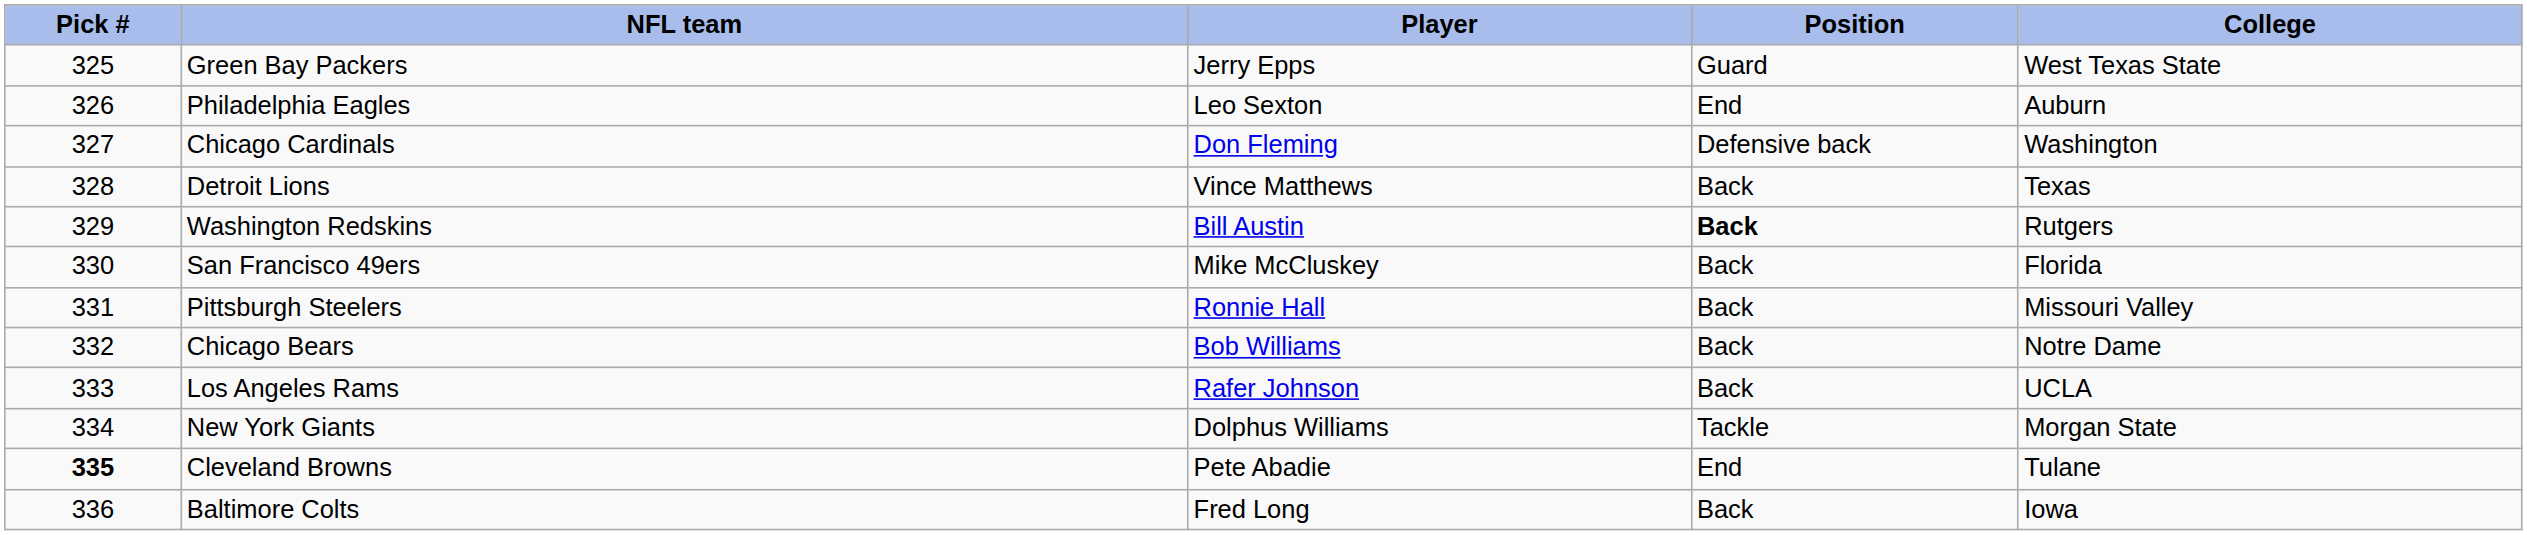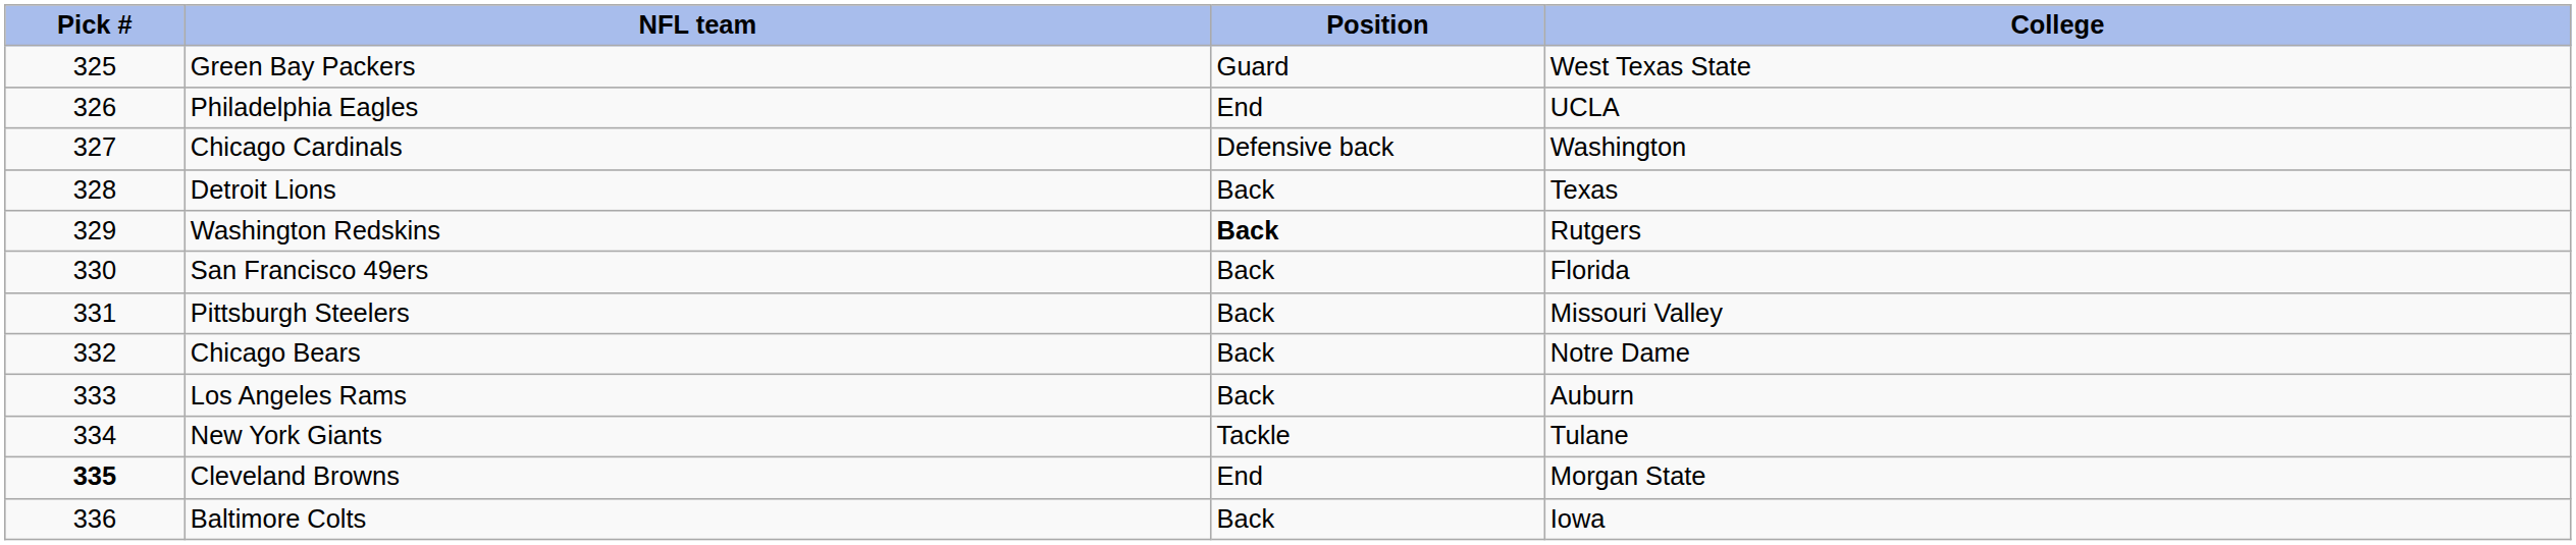 <table class="wikitable sortable sortable" style="width: 100%">
 <tr>
 <th style="background:#A8BDEC;" width=7%>Pick #</th>
 <th width=40% style="background:#A8BDEC;">NFL team</th>
-<th width=20% style="background:#A8BDEC;">Player</th>
 <th width=13% style="background:#A8BDEC;">Position</th>
 <th style="background:#A8BDEC;">College</th>
 </tr>
 <tr>
 <td align=center>325</td>
 <td>Green Bay Packers</td>
-<td>Jerry Epps</td>
 <td>Guard</td>
 <td>West Texas State</td>
 </tr>
 <tr>
 <td align=center>326</td>
 <td>Philadelphia Eagles</td>
-<td>Leo Sexton</td>
 <td>End</td>
-<td>Auburn</td>
+<td>UCLA</td>
 </tr>
 <tr>
 <td align=center>327</td>
 <td>Chicago Cardinals</td>
-<td><a href='#'>Don Fleming</a></td>
 <td>Defensive back</td>
 <td>Washington</td>
 </tr>
 <tr>
 <td align=center>328</td>
 <td>Detroit Lions</td>
-<td>Vince Matthews</td>
 <td>Back</td>
 <td>Texas</td>
 </tr>
 <tr>
 <td align=center>329</td>
 <td>Washington Redskins</td>
-<td><a href='#'>Bill Austin</a></td>
 <td><strong>Back</strong></td>
 <td>Rutgers</td>
 </tr>
 <tr>
 <td align=center>330</td>
 <td>San Francisco 49ers</td>
-<td>Mike McCluskey</td>
 <td>Back</td>
 <td>Florida</td>
 </tr>
 <tr>
 <td align=center>331</td>
 <td>Pittsburgh Steelers</td>
-<td><a href='#'>Ronnie Hall</a></td>
 <td>Back</td>
 <td>Missouri Valley</td>
 </tr>
 <tr>
 <td align=center>332</td>
 <td>Chicago Bears</td>
-<td><a href='#'>Bob Williams</a></td>
 <td>Back</td>
 <td>Notre Dame</td>
 </tr>
 <tr>
 <td align=center>333</td>
 <td>Los Angeles Rams</td>
-<td><a href='#'>Rafer Johnson</a></td>
 <td>Back</td>
-<td>UCLA</td>
+<td>Auburn</td>
 </tr>
 <tr>
 <td align=center>334</td>
 <td>New York Giants</td>
-<td>Dolphus Williams</td>
 <td>Tackle</td>
-<td>Morgan State</td>
+<td>Tulane</td>
 </tr>
 <tr>
 <td align=center><strong>335</strong></td>
 <td>Cleveland Browns</td>
-<td>Pete Abadie</td>
 <td>End</td>
-<td>Tulane</td>
+<td>Morgan State</td>
 </tr>
 <tr>
 <td align=center>336</td>
 <td>Baltimore Colts</td>
-<td>Fred Long</td>
 <td>Back</td>
 <td>Iowa</td>
 </tr>
 </table>
